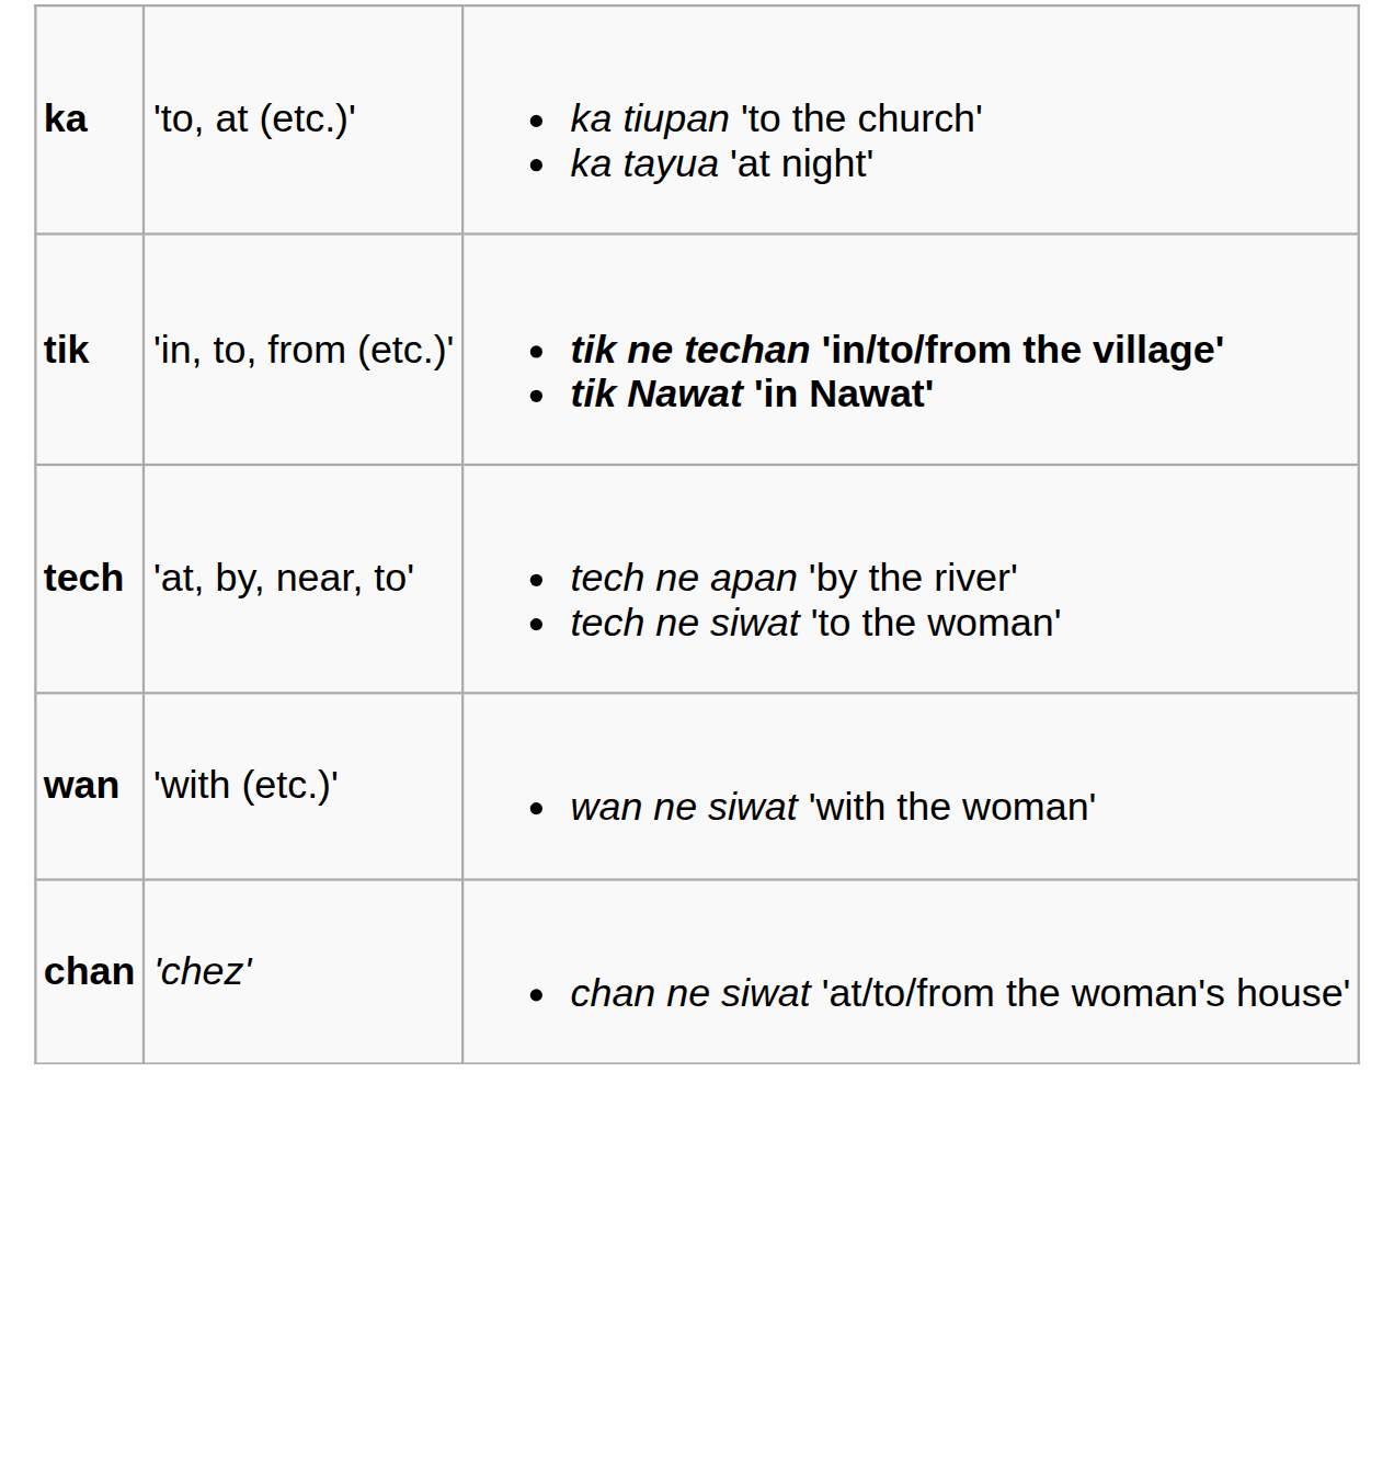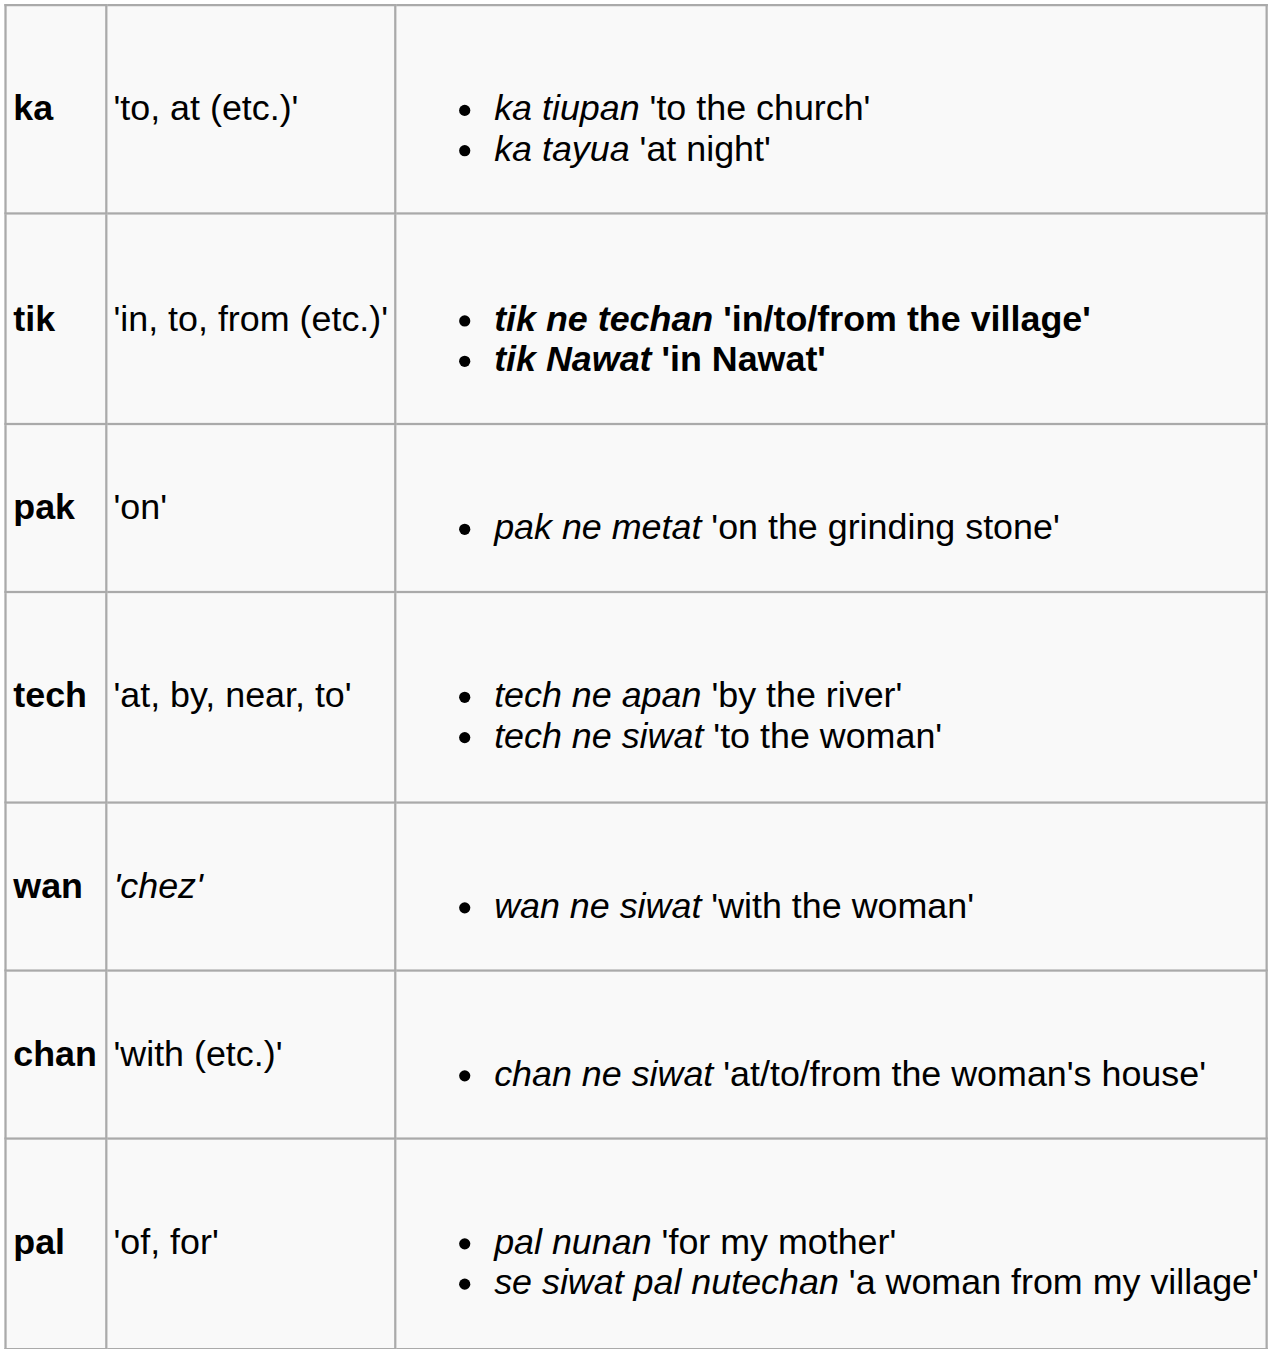 <table class="wikitable" style="margin: 1em auto 1em auto">
 <tr>
 <td><strong>ka</strong></td>
 <td>'to, at (etc.)'</td>
 <td><br><ul><li><em>ka tiupan</em> 'to the church'</li><li><em>ka tayua</em> 'at night'</li></ul></td>
 </tr>
 <tr>
 <td><strong>tik</strong></td>
 <td>'in, to, from (etc.)'</td>
 <td><strong><br><ul><li><em>tik ne techan</em> 'in/to/from the village'</li><li><em>tik Nawat</em> 'in Nawat'</li></ul></strong></td>
 </tr>
 <tr>
+<td><strong>pak</strong></td>
+<td>'on'</td>
+<td><br><ul><li><em>pak ne metat</em> 'on the grinding stone'</li></ul></td>
+</tr>
+<tr>
 <td><strong>tech</strong></td>
 <td>'at, by, near, to'</td>
 <td><br><ul><li><em>tech ne apan</em> 'by the river'</li><li><em>tech ne siwat</em> 'to the woman'</li></ul></td>
 </tr>
 <tr>
 <td><strong>wan</strong></td>
-<td>'with (etc.)'</td>
+<td><em> 'chez' </em></td>
 <td><br><ul><li><em>wan ne siwat</em> 'with the woman'</li></ul></td>
 </tr>
 <tr>
 <td><strong>chan</strong></td>
-<td><em> 'chez' </em></td>
+<td>'with (etc.)'</td>
 <td><br><ul><li><em>chan ne siwat</em> 'at/to/from the woman's house'</li></ul></td>
 </tr>
+<tr>
+<td><strong>pal</strong></td>
+<td>'of, for'</td>
+<td><br><ul><li><em>pal nunan</em> 'for my mother'</li><li><em>se siwat pal nutechan</em> 'a woman from my village'</li></ul></td>
+</tr>
 </table>
